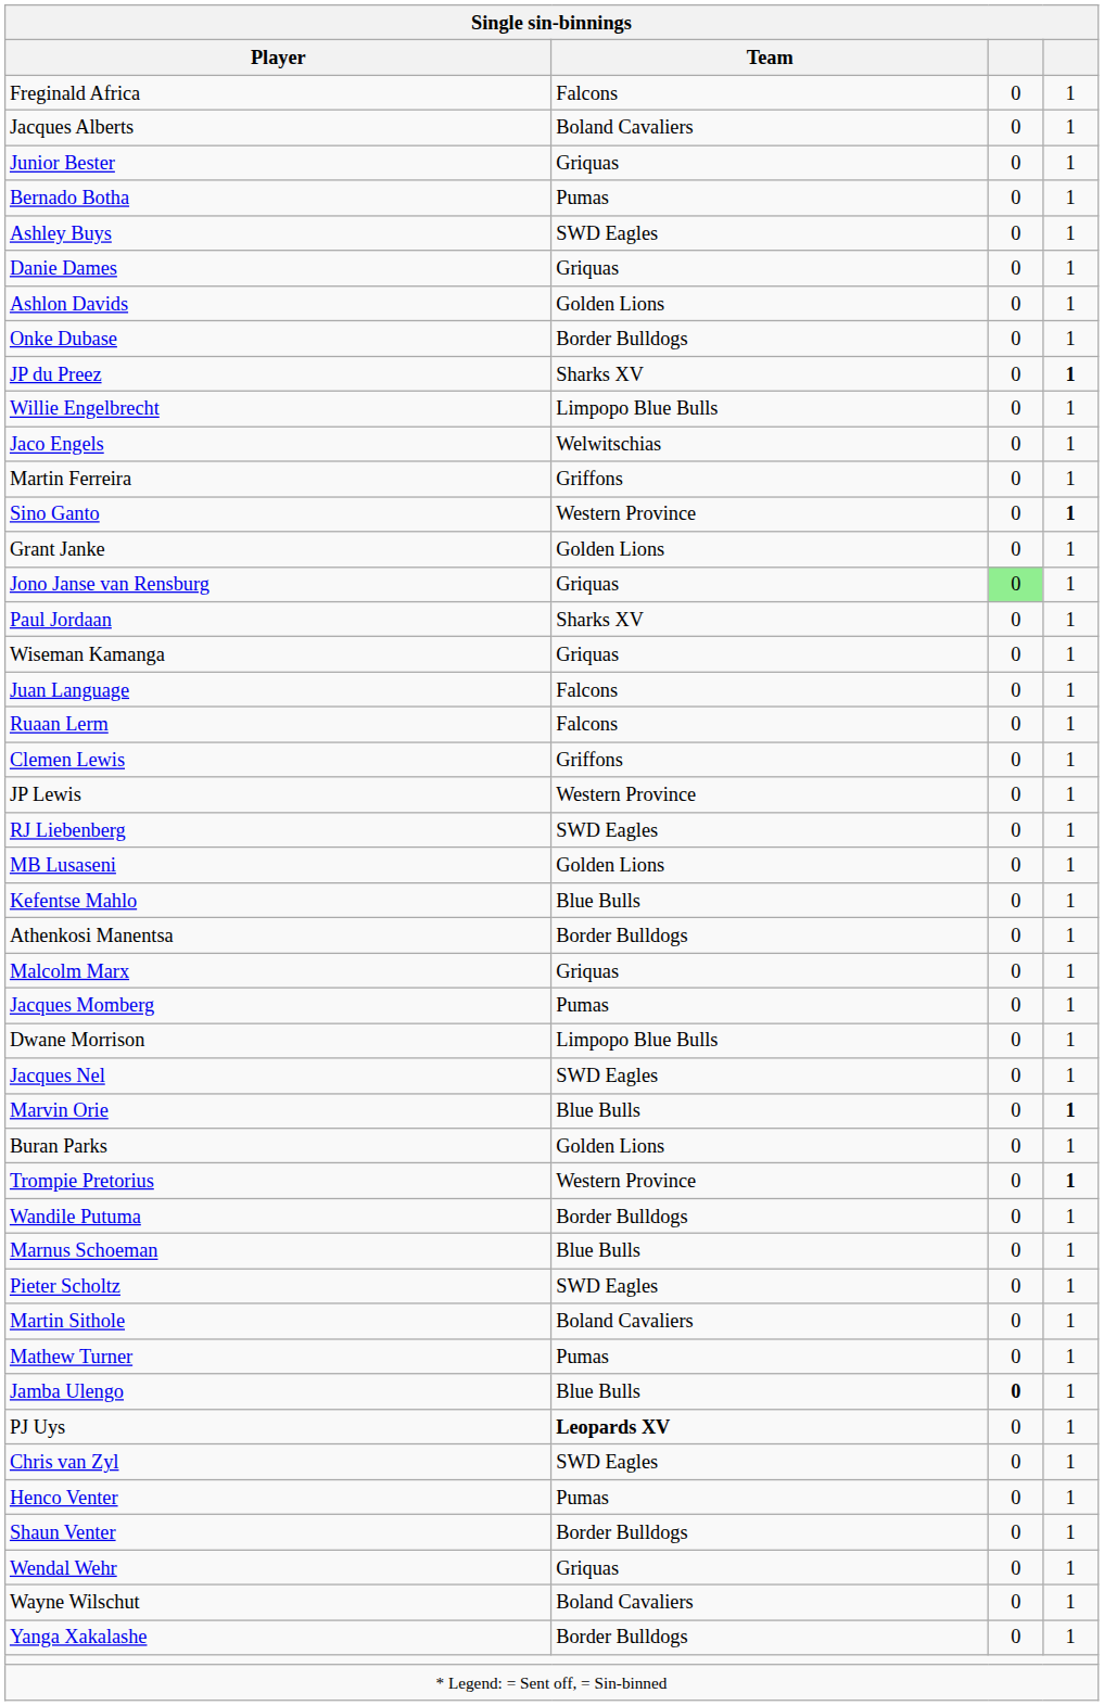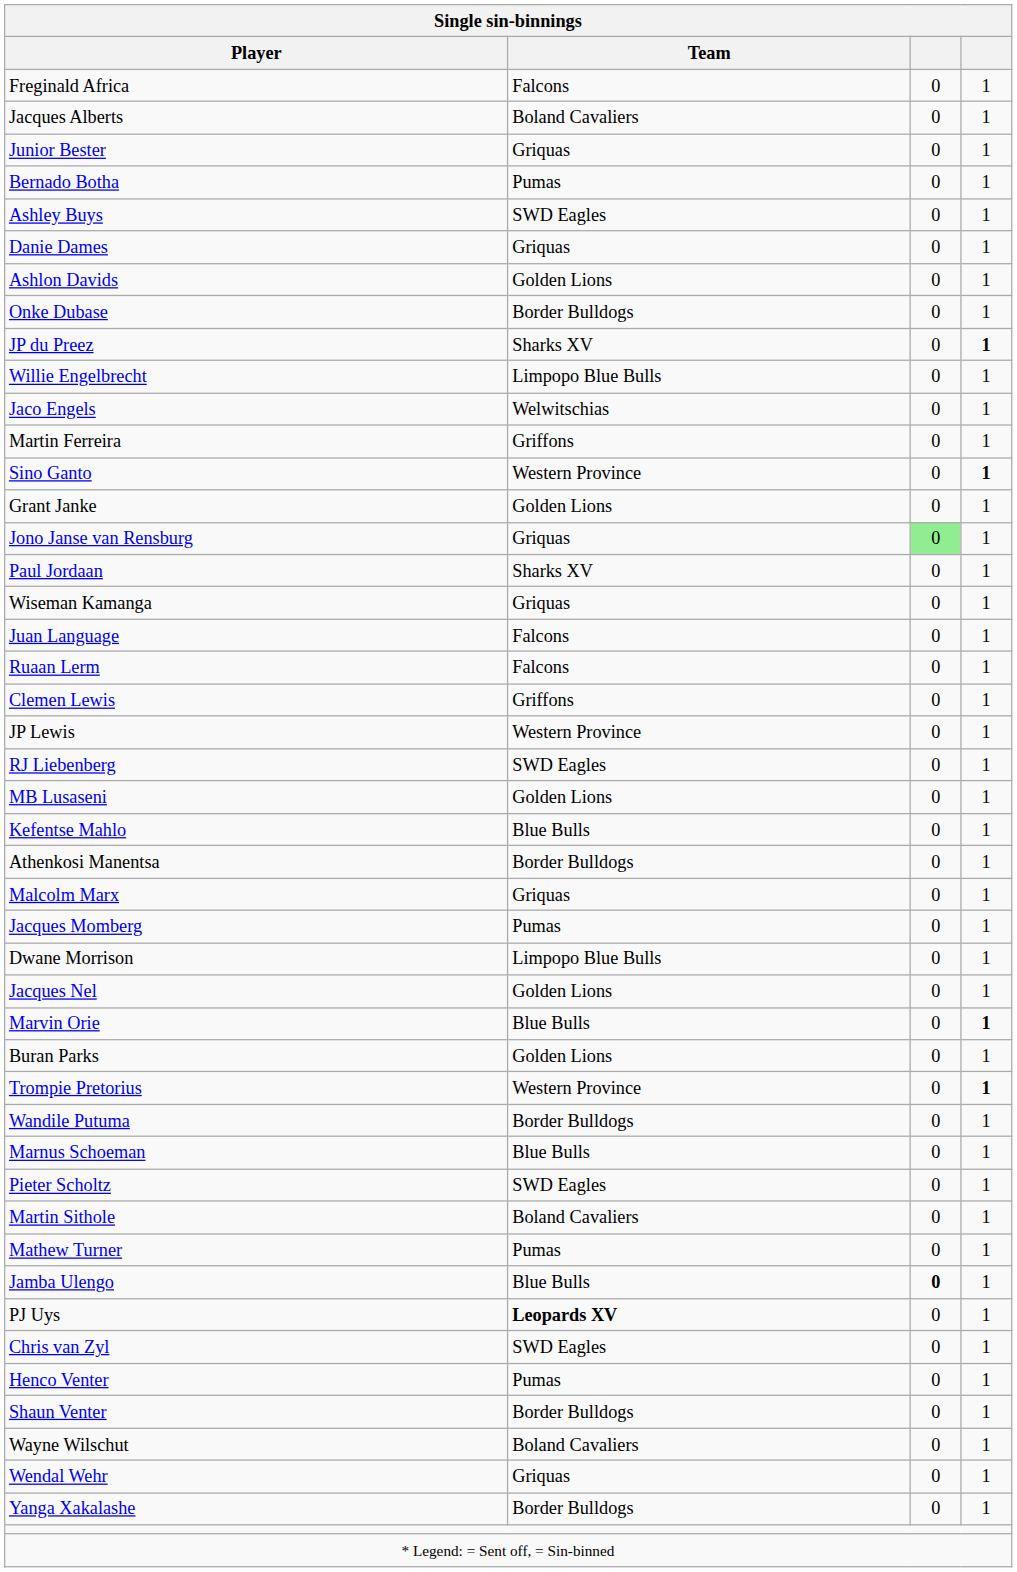 <table class="wikitable collapsible collapsed sortable" style="text-align:center; line-height:130%; font-size:90%; width:40%;">
 <tr>
 <th colspan=4>Single sin-binnings</th>
 </tr>
 <tr>
 <th style="width:50%;">Player</th>
 <th style="width:40%;">Team</th>
 <th style="width:5%;"></th>
 <th style="width:5%;"><br></th>
 </tr>
 <tr>
 <td style="text-align:left;">Freginald Africa</td>
 <td style="text-align:left;">Falcons</td>
 <td>0</td>
 <td>1</td>
 </tr>
 <tr>
 <td style="text-align:left;">Jacques Alberts</td>
 <td style="text-align:left;">Boland Cavaliers</td>
 <td>0</td>
 <td>1</td>
 </tr>
 <tr>
 <td style="text-align:left;"><a href='#'>Junior Bester</a></td>
 <td style="text-align:left;">Griquas</td>
 <td>0</td>
 <td>1</td>
 </tr>
 <tr>
 <td style="text-align:left;"><a href='#'>Bernado Botha</a></td>
 <td style="text-align:left;">Pumas</td>
 <td>0</td>
 <td>1</td>
 </tr>
 <tr>
 <td style="text-align:left;"><a href='#'>Ashley Buys</a></td>
 <td style="text-align:left;">SWD Eagles</td>
 <td>0</td>
 <td>1</td>
 </tr>
 <tr>
 <td style="text-align:left;"><a href='#'>Danie Dames</a></td>
 <td style="text-align:left;">Griquas</td>
 <td>0</td>
 <td>1</td>
 </tr>
 <tr>
 <td style="text-align:left;"><a href='#'>Ashlon Davids</a></td>
 <td style="text-align:left;">Golden Lions</td>
 <td>0</td>
 <td>1</td>
 </tr>
 <tr>
 <td style="text-align:left;"><a href='#'>Onke Dubase</a></td>
 <td style="text-align:left;">Border Bulldogs</td>
 <td>0</td>
 <td>1</td>
 </tr>
 <tr>
 <td style="text-align:left;"><a href='#'>JP du Preez</a></td>
 <td style="text-align:left;">Sharks XV</td>
 <td>0</td>
 <td><strong>1</strong></td>
 </tr>
 <tr>
 <td style="text-align:left;"><a href='#'>Willie Engelbrecht</a></td>
 <td style="text-align:left;">Limpopo Blue Bulls</td>
 <td>0</td>
 <td>1</td>
 </tr>
 <tr>
 <td style="text-align:left;"><a href='#'>Jaco Engels</a></td>
 <td style="text-align:left;">Welwitschias</td>
 <td>0</td>
 <td>1</td>
 </tr>
 <tr>
 <td style="text-align:left;">Martin Ferreira</td>
 <td style="text-align:left;">Griffons</td>
 <td>0</td>
 <td>1</td>
 </tr>
 <tr>
 <td style="text-align:left;"><a href='#'>Sino Ganto</a></td>
 <td style="text-align:left;">Western Province</td>
 <td>0</td>
 <td><strong>1</strong></td>
 </tr>
 <tr>
 <td style="text-align:left;">Grant Janke</td>
 <td style="text-align:left;">Golden Lions</td>
 <td>0</td>
 <td>1</td>
 </tr>
 <tr>
 <td style="text-align:left;"><a href='#'>Jono Janse van Rensburg</a></td>
 <td style="text-align:left;">Griquas</td>
 <td style="background: lightgreen;">0</td>
 <td>1</td>
 </tr>
 <tr>
 <td style="text-align:left;"><a href='#'>Paul Jordaan</a></td>
 <td style="text-align:left;">Sharks XV</td>
 <td>0</td>
 <td>1</td>
 </tr>
 <tr>
 <td style="text-align:left;">Wiseman Kamanga</td>
 <td style="text-align:left;">Griquas</td>
 <td>0</td>
 <td>1</td>
 </tr>
 <tr>
 <td style="text-align:left;"><a href='#'>Juan Language</a></td>
 <td style="text-align:left;">Falcons</td>
 <td>0</td>
 <td>1</td>
 </tr>
 <tr>
 <td style="text-align:left;"><a href='#'>Ruaan Lerm</a></td>
 <td style="text-align:left;">Falcons</td>
 <td>0</td>
 <td>1</td>
 </tr>
 <tr>
 <td style="text-align:left;"><a href='#'>Clemen Lewis</a></td>
 <td style="text-align:left;">Griffons</td>
 <td>0</td>
 <td>1</td>
 </tr>
 <tr>
 <td style="text-align:left;">JP Lewis</td>
 <td style="text-align:left;">Western Province</td>
 <td>0</td>
 <td>1</td>
 </tr>
 <tr>
 <td style="text-align:left;"><a href='#'>RJ Liebenberg</a></td>
 <td style="text-align:left;">SWD Eagles</td>
 <td>0</td>
 <td>1</td>
 </tr>
 <tr>
 <td style="text-align:left;"><a href='#'>MB Lusaseni</a></td>
 <td style="text-align:left;">Golden Lions</td>
 <td>0</td>
 <td>1</td>
 </tr>
 <tr>
 <td style="text-align:left;"><a href='#'>Kefentse Mahlo</a></td>
 <td style="text-align:left;">Blue Bulls</td>
 <td>0</td>
 <td>1</td>
 </tr>
 <tr>
 <td style="text-align:left;">Athenkosi Manentsa</td>
 <td style="text-align:left;">Border Bulldogs</td>
 <td>0</td>
 <td>1</td>
 </tr>
 <tr>
 <td style="text-align:left;"><a href='#'>Malcolm Marx</a></td>
 <td style="text-align:left;">Griquas</td>
 <td>0</td>
 <td>1</td>
 </tr>
 <tr>
 <td style="text-align:left;"><a href='#'>Jacques Momberg</a></td>
 <td style="text-align:left;">Pumas</td>
 <td>0</td>
 <td>1</td>
 </tr>
 <tr>
 <td style="text-align:left;">Dwane Morrison</td>
 <td style="text-align:left;">Limpopo Blue Bulls</td>
 <td>0</td>
 <td>1</td>
 </tr>
 <tr>
 <td style="text-align:left;"><a href='#'>Jacques Nel</a></td>
-<td style="text-align:left;">SWD Eagles</td>
+<td style="text-align:left;">Golden Lions</td>
 <td>0</td>
 <td>1</td>
 </tr>
 <tr>
 <td style="text-align:left;"><a href='#'>Marvin Orie</a></td>
 <td style="text-align:left;">Blue Bulls</td>
 <td>0</td>
 <td><strong>1</strong></td>
 </tr>
 <tr>
 <td style="text-align:left;">Buran Parks</td>
 <td style="text-align:left;">Golden Lions</td>
 <td>0</td>
 <td>1</td>
 </tr>
 <tr>
 <td style="text-align:left;"><a href='#'>Trompie Pretorius</a></td>
 <td style="text-align:left;">Western Province</td>
 <td>0</td>
 <td><strong>1</strong></td>
 </tr>
 <tr>
 <td style="text-align:left;"><a href='#'>Wandile Putuma</a></td>
 <td style="text-align:left;">Border Bulldogs</td>
 <td>0</td>
 <td>1</td>
 </tr>
 <tr>
 <td style="text-align:left;"><a href='#'>Marnus Schoeman</a></td>
 <td style="text-align:left;">Blue Bulls</td>
 <td>0</td>
 <td>1</td>
 </tr>
 <tr>
 <td style="text-align:left;"><a href='#'>Pieter Scholtz</a></td>
 <td style="text-align:left;">SWD Eagles</td>
 <td>0</td>
 <td>1</td>
 </tr>
 <tr>
 <td style="text-align:left;"><a href='#'>Martin Sithole</a></td>
 <td style="text-align:left;">Boland Cavaliers</td>
 <td>0</td>
 <td>1</td>
 </tr>
 <tr>
 <td style="text-align:left;"><a href='#'>Mathew Turner</a></td>
 <td style="text-align:left;">Pumas</td>
 <td>0</td>
 <td>1</td>
 </tr>
 <tr>
 <td style="text-align:left;"><a href='#'>Jamba Ulengo</a></td>
 <td style="text-align:left;">Blue Bulls</td>
 <td><strong>0</strong></td>
 <td>1</td>
 </tr>
 <tr>
 <td style="text-align:left;">PJ Uys</td>
 <td style="text-align:left;"><strong>Leopards XV</strong></td>
 <td>0</td>
 <td>1</td>
 </tr>
 <tr>
 <td style="text-align:left;"><a href='#'>Chris van Zyl</a></td>
 <td style="text-align:left;">SWD Eagles</td>
 <td>0</td>
 <td>1</td>
 </tr>
 <tr>
 <td style="text-align:left;"><a href='#'>Henco Venter</a></td>
 <td style="text-align:left;">Pumas</td>
 <td>0</td>
 <td>1</td>
 </tr>
 <tr>
 <td style="text-align:left;"><a href='#'>Shaun Venter</a></td>
 <td style="text-align:left;">Border Bulldogs</td>
 <td>0</td>
 <td>1</td>
 </tr>
 <tr>
-<td style="text-align:left;"><a href='#'>Wendal Wehr</a></td>
-<td style="text-align:left;">Griquas</td>
+<td style="text-align:left;">Wayne Wilschut</td>
+<td style="text-align:left;">Boland Cavaliers</td>
 <td>0</td>
 <td>1</td>
 </tr>
 <tr>
-<td style="text-align:left;">Wayne Wilschut</td>
-<td style="text-align:left;">Boland Cavaliers</td>
+<td style="text-align:left;"><a href='#'>Wendal Wehr</a></td>
+<td style="text-align:left;">Griquas</td>
 <td>0</td>
 <td>1</td>
 </tr>
 <tr>
 <td style="text-align:left;"><a href='#'>Yanga Xakalashe</a></td>
 <td style="text-align:left;">Border Bulldogs</td>
 <td>0</td>
 <td>1</td>
 </tr>
 <tr>
 <td colspan="4"></td>
 </tr>
 <tr>
 <td colspan="4"><small>* Legend:  = Sent off,  = Sin-binned</small></td>
 </tr>
 </table>
